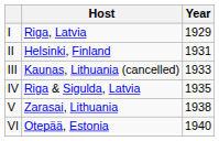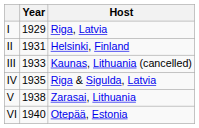 <table class="wikitable">
 <tr>
 <th></th>
+<th>Year</th>
 <th>Host</th>
-<th>Year</th>
 </tr>
 <tr>
 <td>I</td>
+<td>1929</td>
 <td><a href='#'>Riga</a>, <a href='#'>Latvia</a></td>
-<td>1929</td>
 </tr>
 <tr>
 <td>II</td>
+<td>1931</td>
 <td><a href='#'>Helsinki</a>, <a href='#'>Finland</a></td>
-<td>1931</td>
 </tr>
 <tr>
 <td>III</td>
+<td>1933</td>
 <td><a href='#'>Kaunas</a>, <a href='#'>Lithuania</a> (cancelled)</td>
-<td>1933</td>
 </tr>
 <tr>
 <td>IV</td>
+<td>1935</td>
 <td><a href='#'>Riga</a> & <a href='#'>Sigulda</a>, <a href='#'>Latvia</a></td>
-<td>1935</td>
 </tr>
 <tr>
 <td>V</td>
+<td>1938</td>
 <td><a href='#'>Zarasai</a>, <a href='#'>Lithuania</a></td>
-<td>1938</td>
 </tr>
 <tr>
 <td>VI</td>
+<td>1940</td>
 <td><a href='#'>Otepää</a>, <a href='#'>Estonia</a></td>
-<td>1940</td>
 </tr>
 </table>
